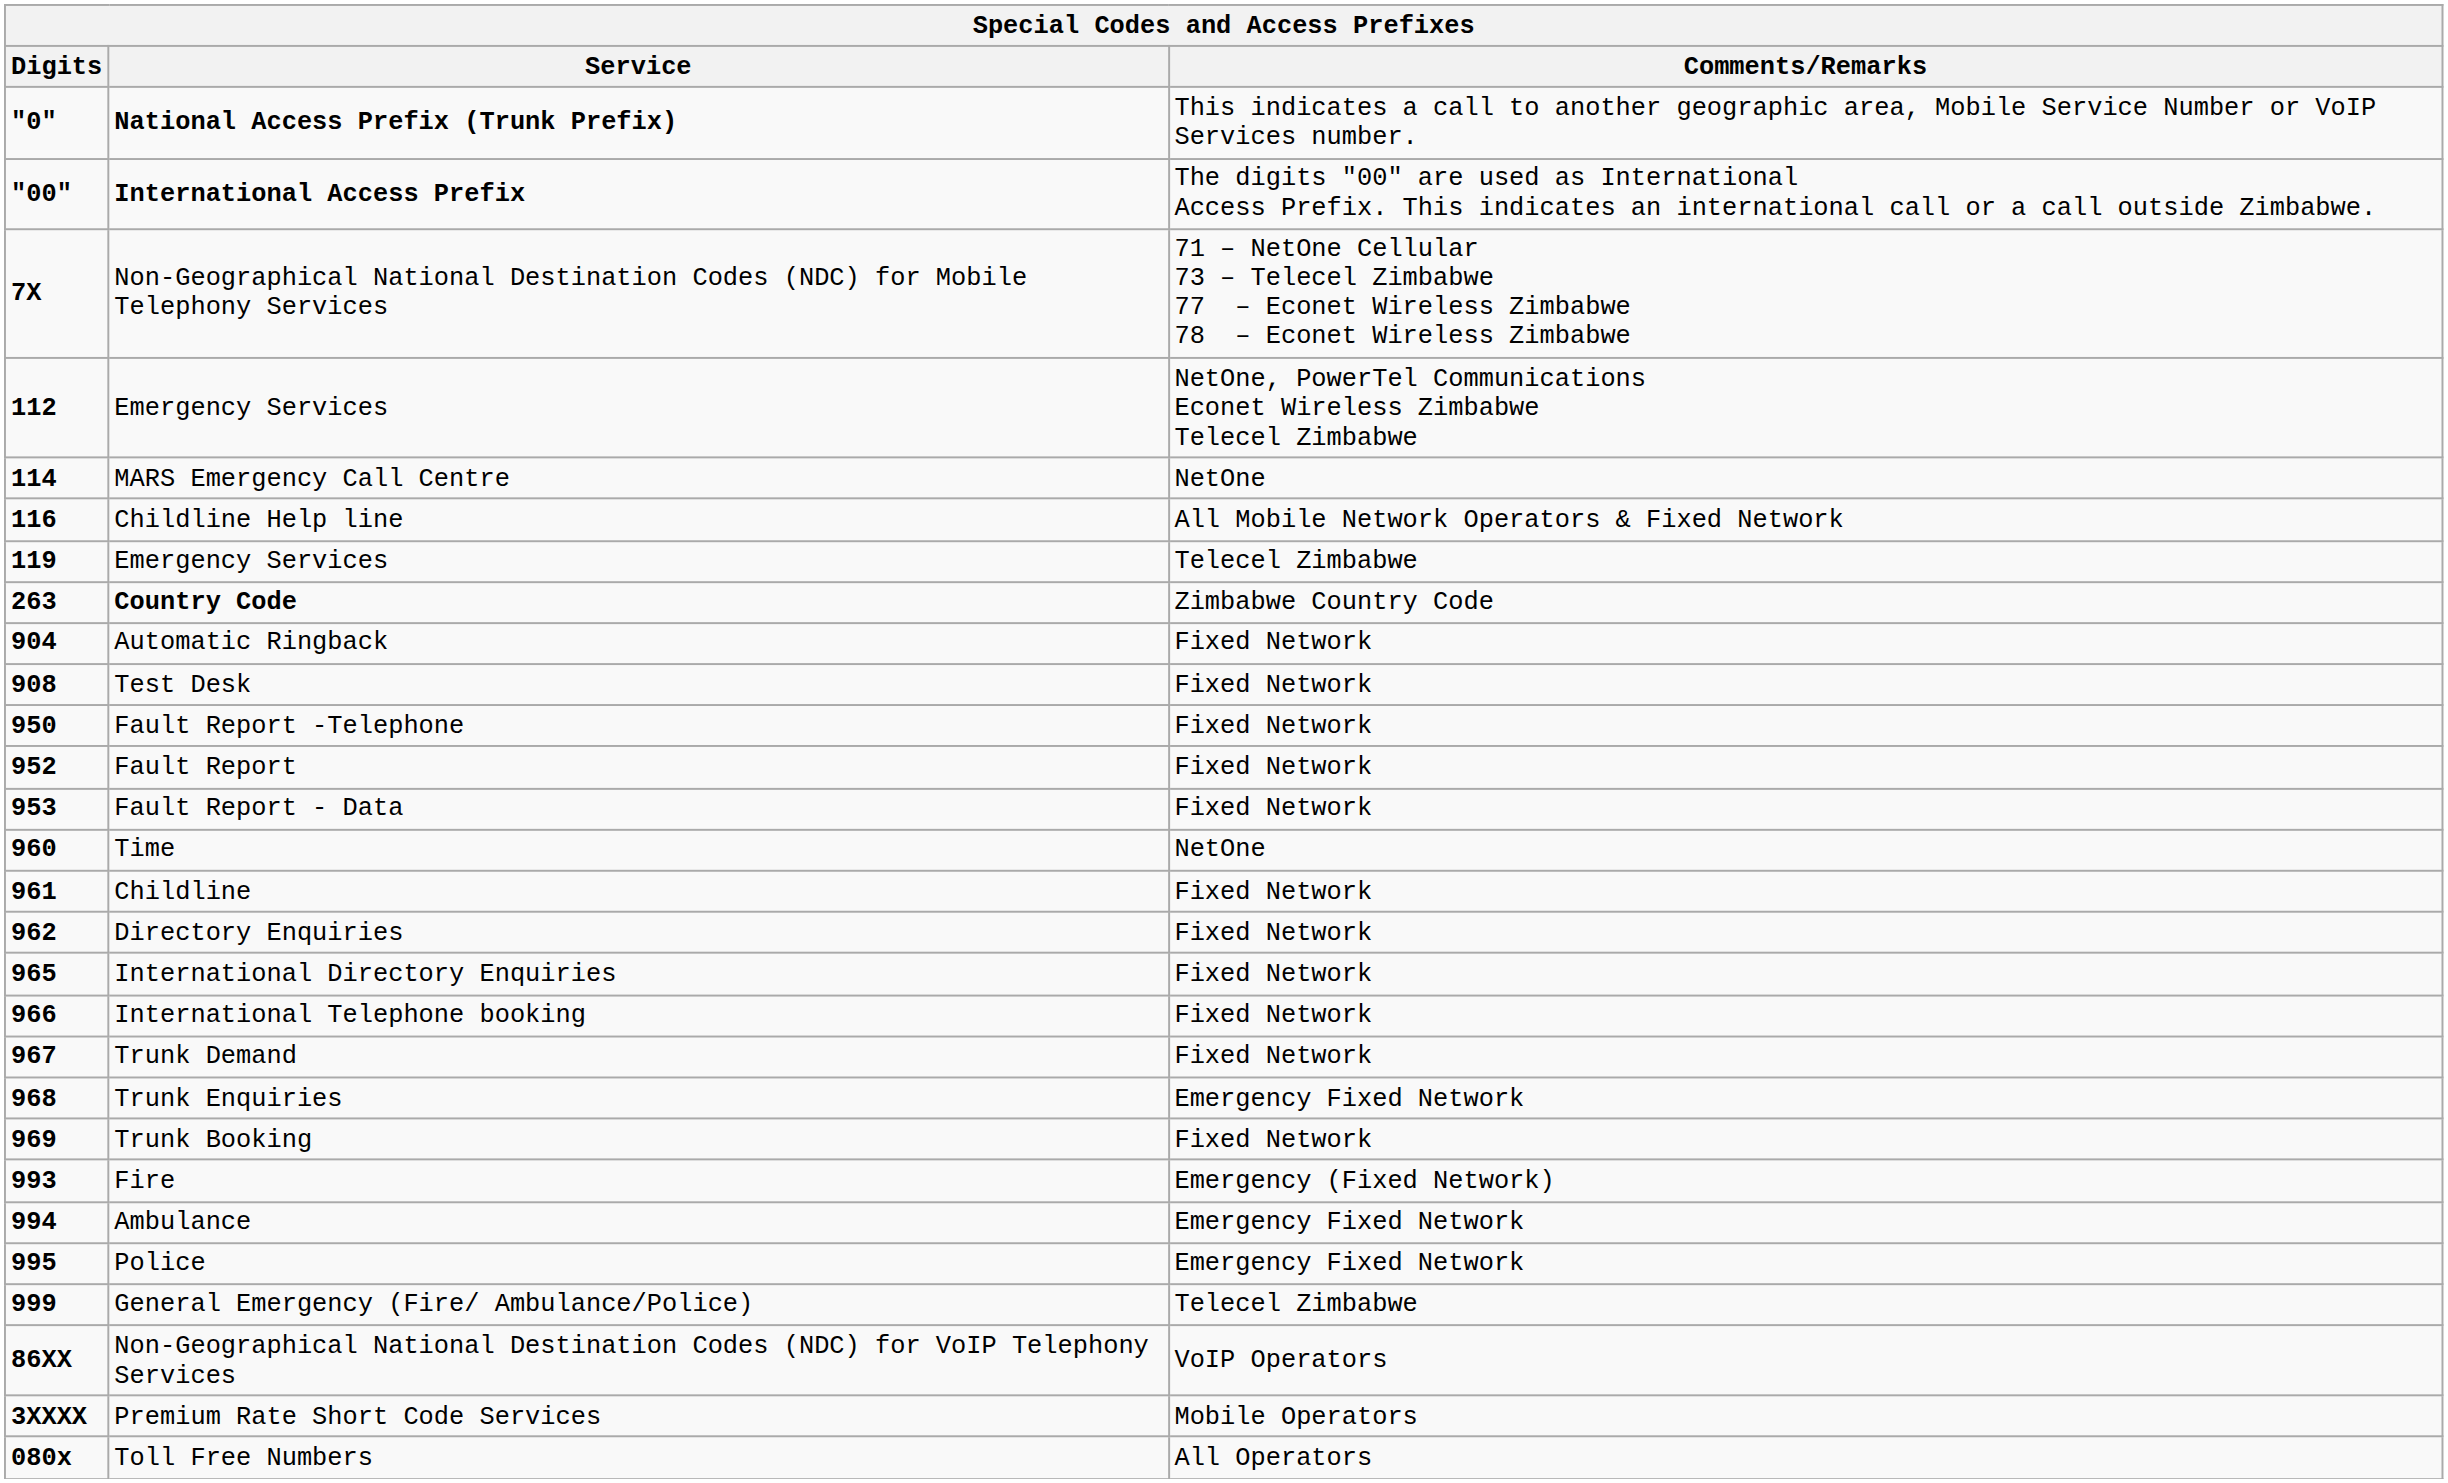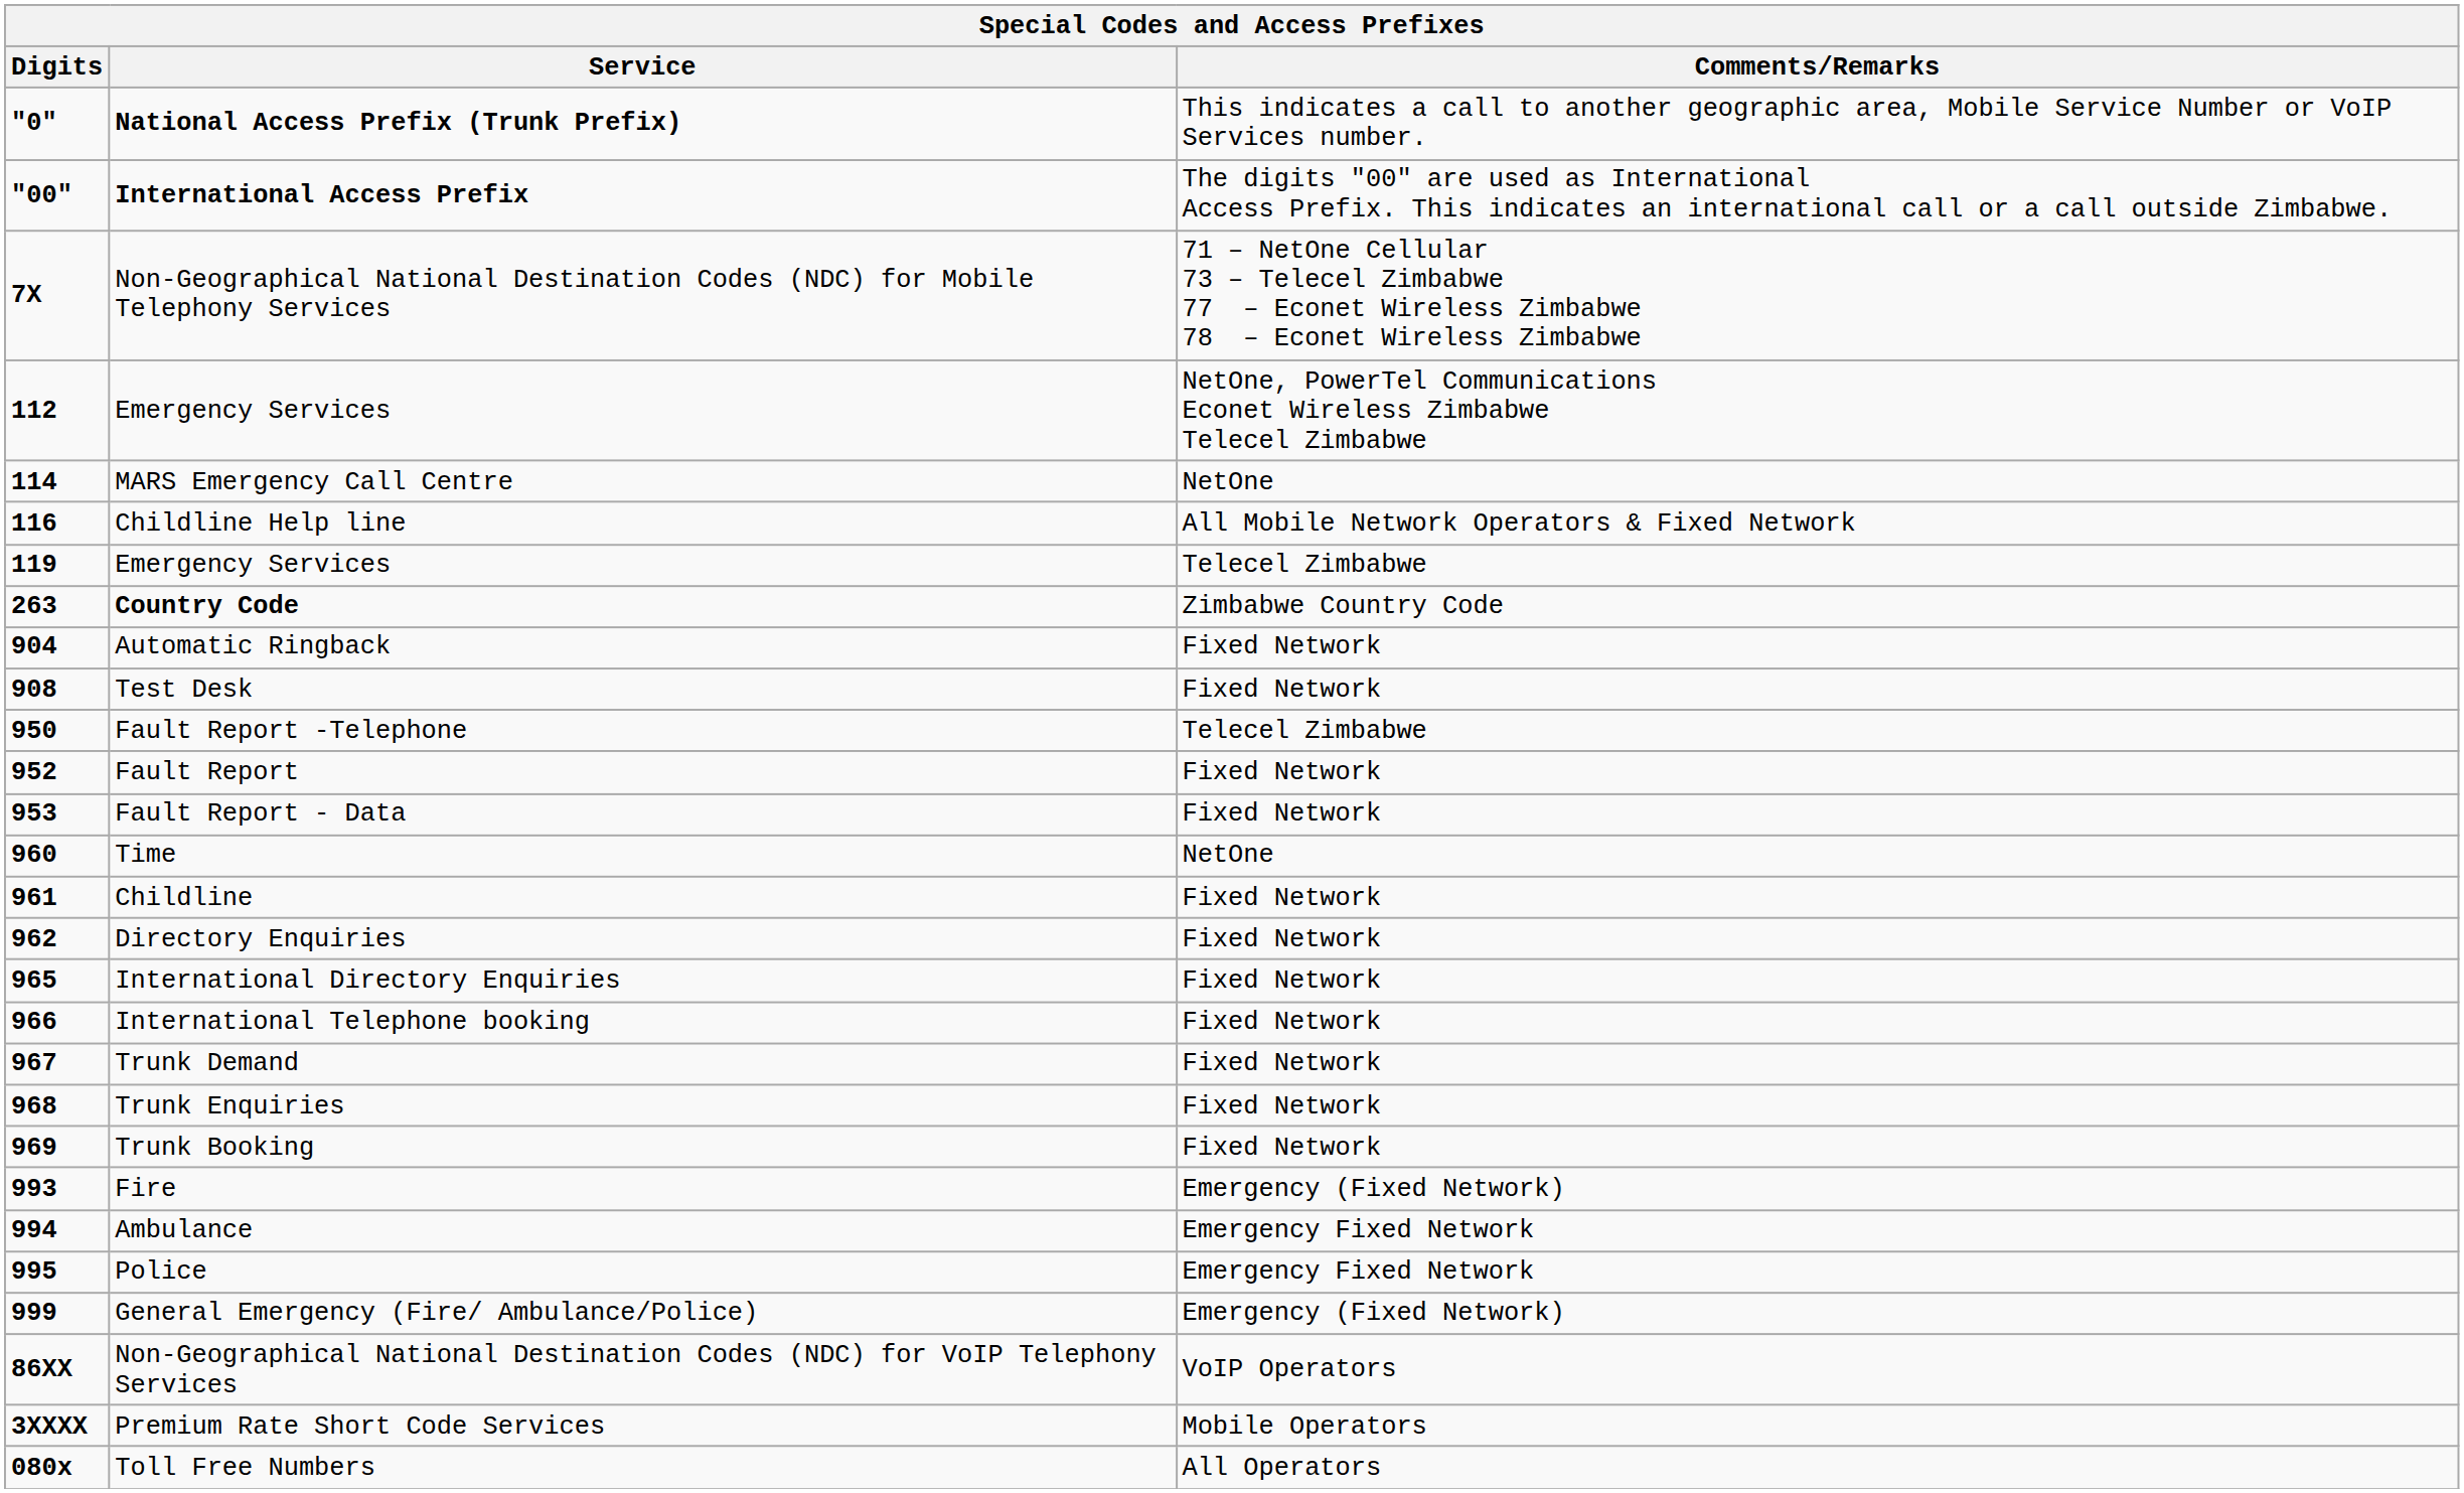 <table class="wikitable">
 <tr>
 <th colspan="3"><strong>Special Codes and Access Prefixes</strong></th>
 </tr>
 <tr>
 <th><strong>Digits</strong></th>
 <th><strong>Service</strong></th>
 <th><strong>Comments/Remarks</strong></th>
 </tr>
 <tr>
 <td><strong>"0"</strong></td>
 <td><strong>National  Access Prefix (Trunk Prefix)</strong>  </td>
 <td>This indicates a call to  another geographic area, Mobile Service Number or VoIP Services number.</td>
 </tr>
 <tr>
 <td><strong>"00"</strong></td>
 <td><strong>International  Access Prefix</strong>  </td>
 <td>The digits "00"  are used as International<br>Access Prefix. This  indicates an international call or a call outside Zimbabwe.</td>
 </tr>
 <tr>
 <td><strong>7X</strong></td>
 <td>Non-Geographical National Destination Codes (NDC) for  Mobile Telephony Services</td>
 <td>71 – NetOne Cellular<br>73 – Telecel Zimbabwe<br>77  – Econet Wireless Zimbabwe<br>78  – Econet Wireless Zimbabwe</td>
 </tr>
 <tr>
 <td><strong>112</strong></td>
 <td>Emergency Services</td>
 <td>NetOne, PowerTel Communications<br>Econet Wireless Zimbabwe<br>Telecel Zimbabwe</td>
 </tr>
 <tr>
 <td><strong>114</strong></td>
 <td>MARS Emergency Call Centre</td>
 <td>NetOne</td>
 </tr>
 <tr>
 <td><strong>116</strong></td>
 <td>Childline Help line</td>
 <td>All Mobile Network  Operators & Fixed Network</td>
 </tr>
 <tr>
 <td><strong>119</strong></td>
 <td>Emergency Services</td>
 <td>Telecel Zimbabwe</td>
 </tr>
 <tr>
 <td><strong>263</strong></td>
 <td><strong>Country  Code</strong>  </td>
 <td>Zimbabwe Country Code</td>
 </tr>
 <tr>
 <td><strong>904</strong></td>
 <td>Automatic Ringback</td>
 <td>Fixed Network</td>
 </tr>
 <tr>
 <td><strong>908</strong></td>
 <td>Test Desk</td>
 <td>Fixed Network</td>
 </tr>
 <tr>
 <td><strong>950</strong></td>
 <td>Fault Report -Telephone</td>
-<td>Fixed Network</td>
+<td>Telecel Zimbabwe</td>
 </tr>
 <tr>
 <td><strong>952</strong></td>
 <td>Fault Report</td>
 <td>Fixed Network</td>
 </tr>
 <tr>
 <td><strong>953</strong></td>
 <td>Fault Report - Data</td>
 <td>Fixed Network</td>
 </tr>
 <tr>
 <td><strong>960</strong></td>
 <td>Time</td>
 <td>NetOne</td>
 </tr>
 <tr>
 <td><strong>961</strong></td>
 <td>Childline</td>
 <td>Fixed Network</td>
 </tr>
 <tr>
 <td><strong>962</strong></td>
 <td>Directory Enquiries</td>
 <td>Fixed Network</td>
 </tr>
 <tr>
 <td><strong>965</strong></td>
 <td>International Directory Enquiries</td>
 <td>Fixed Network</td>
 </tr>
 <tr>
 <td><strong>966</strong></td>
 <td>International Telephone booking</td>
 <td>Fixed Network</td>
 </tr>
 <tr>
 <td><strong>967</strong></td>
 <td>Trunk Demand</td>
 <td>Fixed Network</td>
 </tr>
 <tr>
 <td><strong>968</strong></td>
 <td>Trunk Enquiries</td>
-<td>Emergency Fixed  Network</td>
+<td>Fixed Network</td>
 </tr>
 <tr>
 <td><strong>969</strong></td>
 <td>Trunk Booking</td>
 <td>Fixed Network</td>
 </tr>
 <tr>
 <td><strong>993</strong></td>
 <td>Fire</td>
 <td>Emergency (Fixed Network)</td>
 </tr>
 <tr>
 <td><strong>994</strong></td>
 <td>Ambulance</td>
 <td>Emergency Fixed  Network</td>
 </tr>
 <tr>
 <td><strong>995</strong></td>
 <td>Police</td>
 <td>Emergency Fixed  Network</td>
 </tr>
 <tr>
 <td><strong>999</strong></td>
 <td>General Emergency (Fire/ Ambulance/Police)</td>
-<td>Telecel Zimbabwe</td>
+<td>Emergency (Fixed  Network)</td>
 </tr>
 <tr>
 <td><strong>86XX</strong></td>
 <td>Non-Geographical National Destination Codes (NDC)  for VoIP Telephony Services</td>
 <td>VoIP Operators</td>
 </tr>
 <tr>
 <td><strong>3XXXX</strong></td>
 <td>Premium Rate Short Code Services</td>
 <td>Mobile Operators</td>
 </tr>
 <tr>
 <td><strong>080x</strong></td>
 <td>Toll Free Numbers</td>
 <td>All Operators</td>
 </tr>
 </table>
